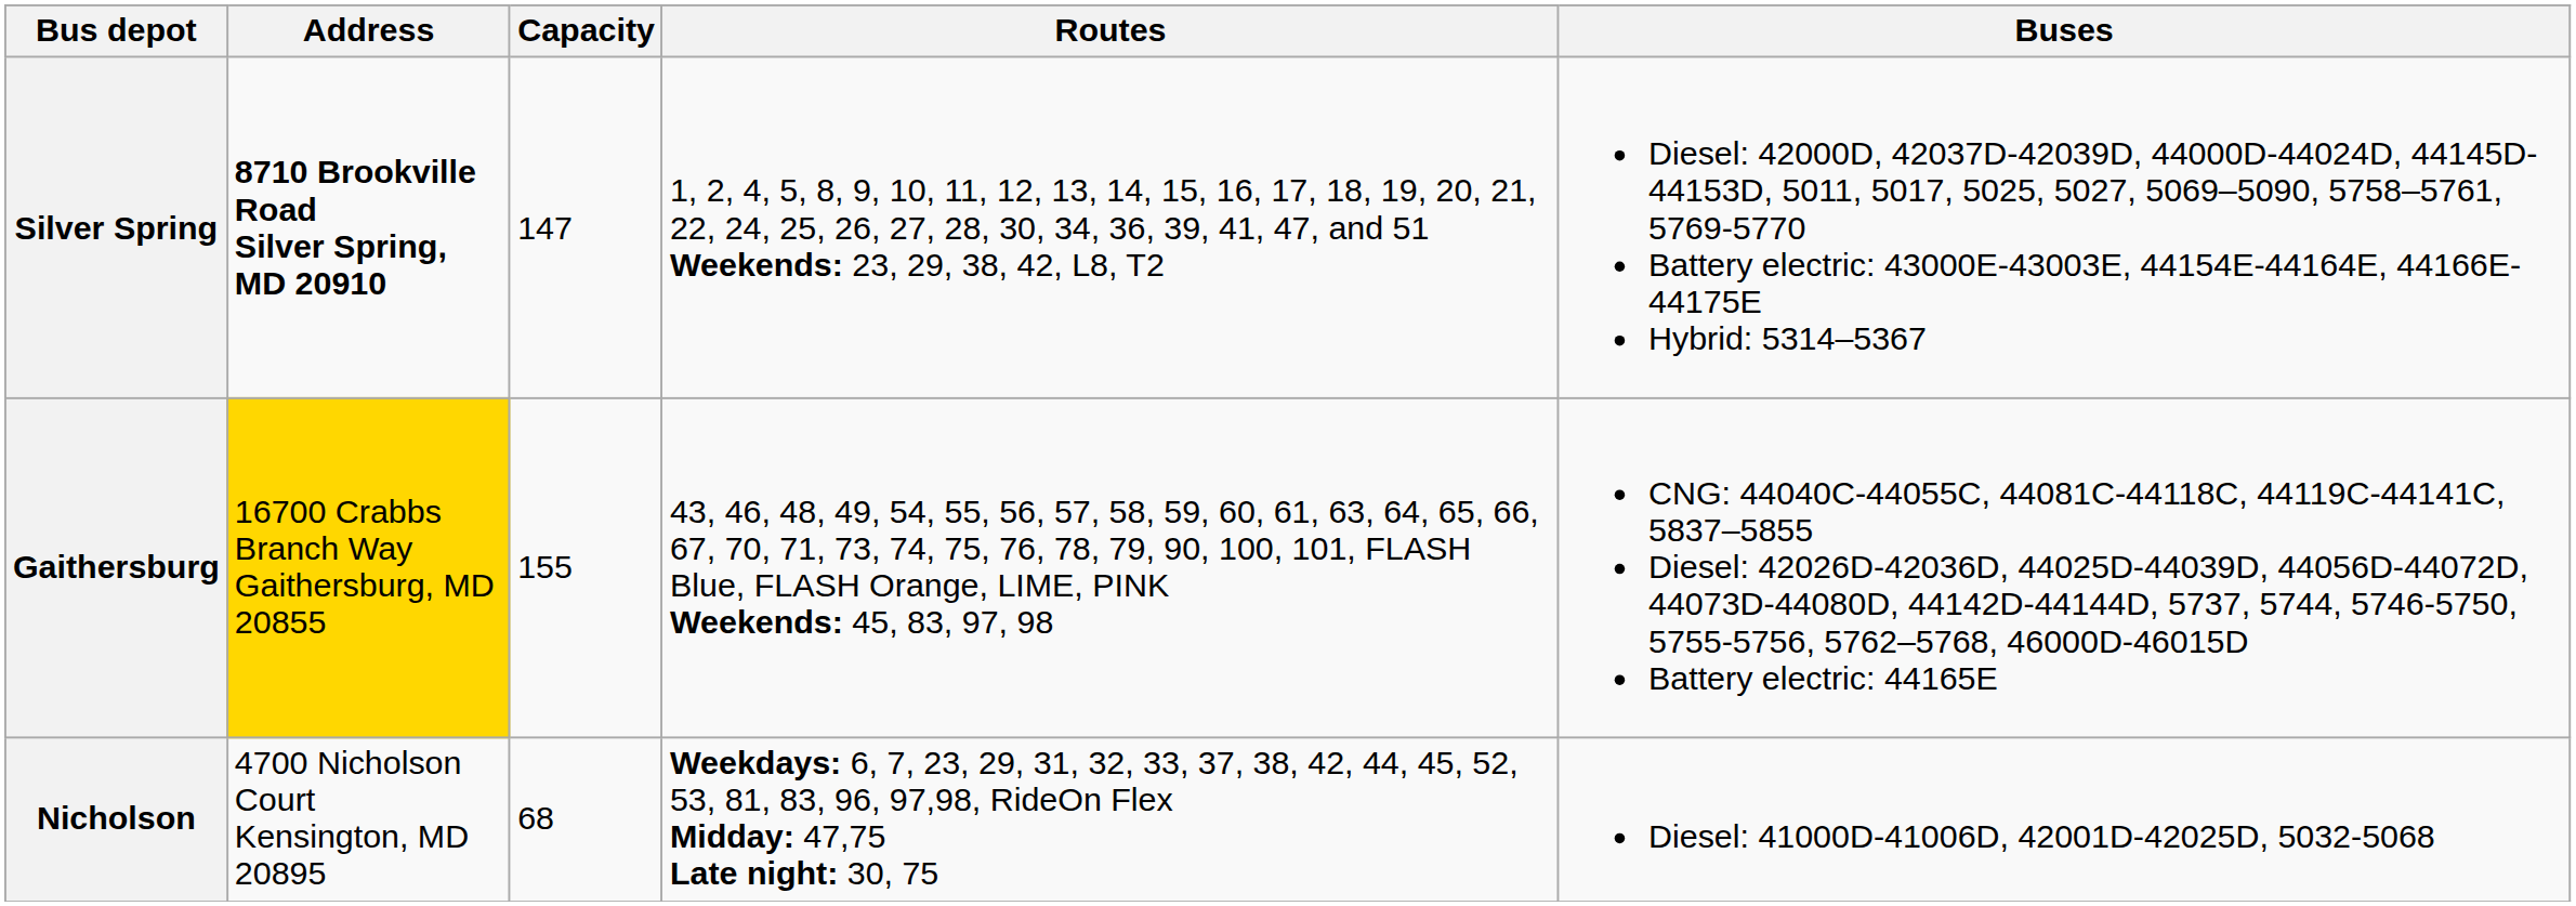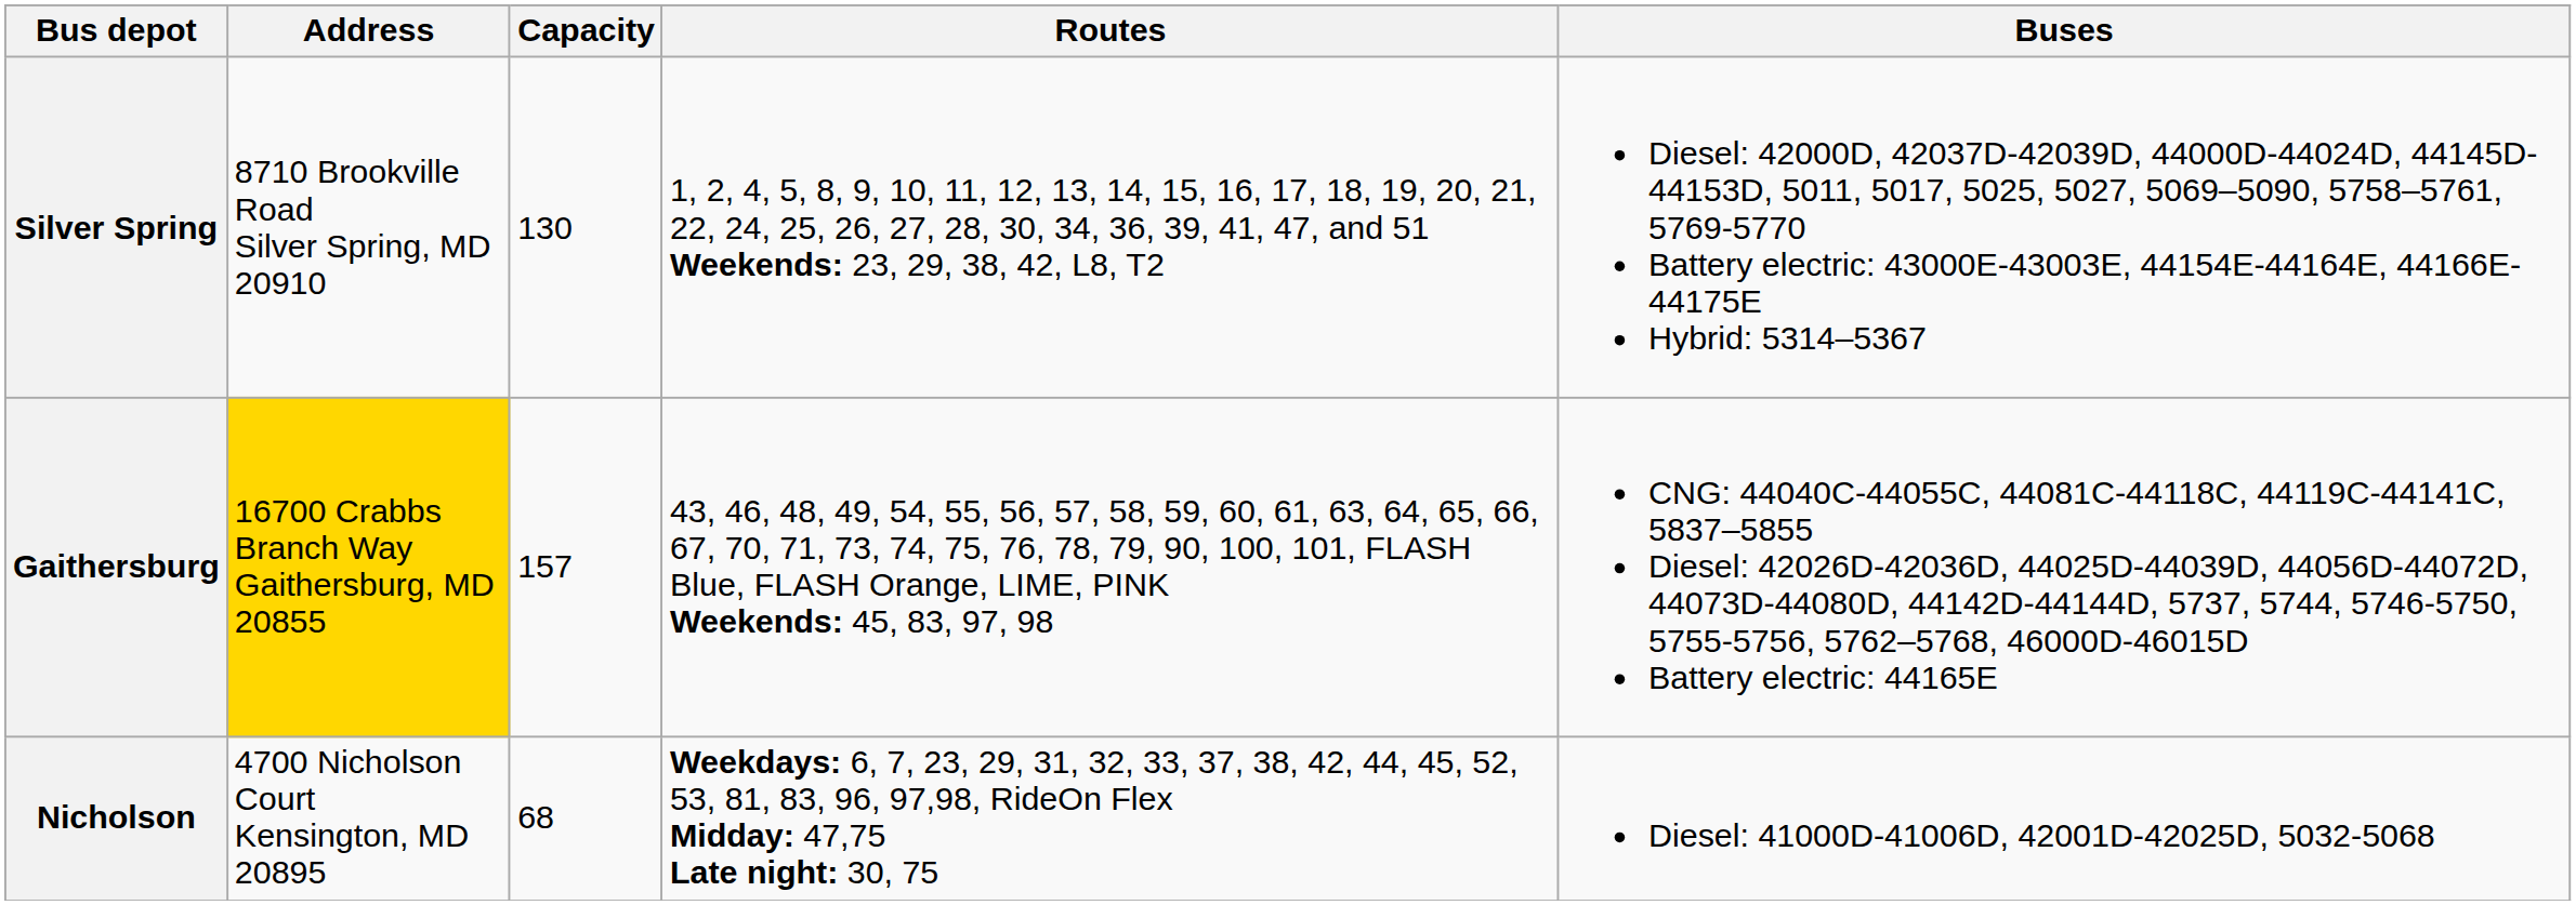 <table class=wikitable>
 <tr>
 <th>Bus depot</th>
 <th>Address</th>
 <th>Capacity</th>
 <th>Routes</th>
 <th>Buses</th>
 </tr>
 <tr>
 <th rowspan=1>Silver Spring</th>
-<td rowspan=1><strong>8710 Brookville Road<br>Silver Spring, MD 20910</strong></td>
-<td rowspan=1>147</td>
+<td rowspan=1>8710 Brookville Road<br>Silver Spring, MD 20910</td>
+<td rowspan=1>130</td>
 <td rowspan=1>1, 2, 4, 5, 8, 9, 10, 11, 12, 13, 14, 15, 16, 17, 18, 19, 20, 21, 22, 24, 25, 26, 27, 28, 30, 34, 36, 39, 41, 47, and 51<br><strong>Weekends:</strong> 23, 29, 38, 42, L8, T2</td>
 <td rowspan=1><br><ul><li>Diesel: 42000D, 42037D-42039D, 44000D-44024D, 44145D-44153D, 5011, 5017, 5025, 5027, 5069–5090, 5758–5761, 5769-5770</li><li>Battery electric: 43000E-43003E, 44154E-44164E, 44166E-44175E</li><li>Hybrid: 5314–5367</li></ul></td>
 </tr>
 <tr>
 <th rowspan=1>Gaithersburg</th>
 <td rowspan=1 style="background: gold;">16700 Crabbs Branch Way<br>Gaithersburg, MD 20855</td>
-<td rowspan=1>155</td>
+<td rowspan=1>157</td>
 <td rowspan=1>43, 46, 48, 49, 54, 55, 56, 57, 58, 59, 60, 61, 63, 64, 65, 66, 67, 70, 71, 73, 74, 75, 76, 78, 79, 90, 100, 101, FLASH Blue, FLASH Orange, LIME, PINK <br><strong>Weekends:</strong> 45, 83, 97, 98</td>
 <td rowspan=1><br><ul><li>CNG: 44040C-44055C, 44081C-44118C, 44119C-44141C, 5837–5855</li><li>Diesel: 42026D-42036D, 44025D-44039D, 44056D-44072D, 44073D-44080D, 44142D-44144D, 5737, 5744, 5746-5750, 5755-5756, 5762–5768, 46000D-46015D</li><li>Battery electric: 44165E</li></ul></td>
 </tr>
 <tr>
 <th rowspan=1>Nicholson</th>
 <td rowspan=1>4700 Nicholson Court<br>Kensington, MD 20895</td>
 <td rowspan=1>68</td>
 <td rowspan=1><strong>Weekdays:</strong> 6, 7, 23, 29, 31, 32, 33, 37, 38, 42, 44, 45, 52, 53, 81, 83, 96, 97,98, RideOn Flex<br><strong>Midday:</strong> 47,75<br><strong>Late night:</strong> 30, 75</td>
 <td rowspan=1><br><ul><li>Diesel: 41000D-41006D, 42001D-42025D, 5032-5068</li></ul></td>
 </tr>
 <tr>
 </tr>
 </table>
